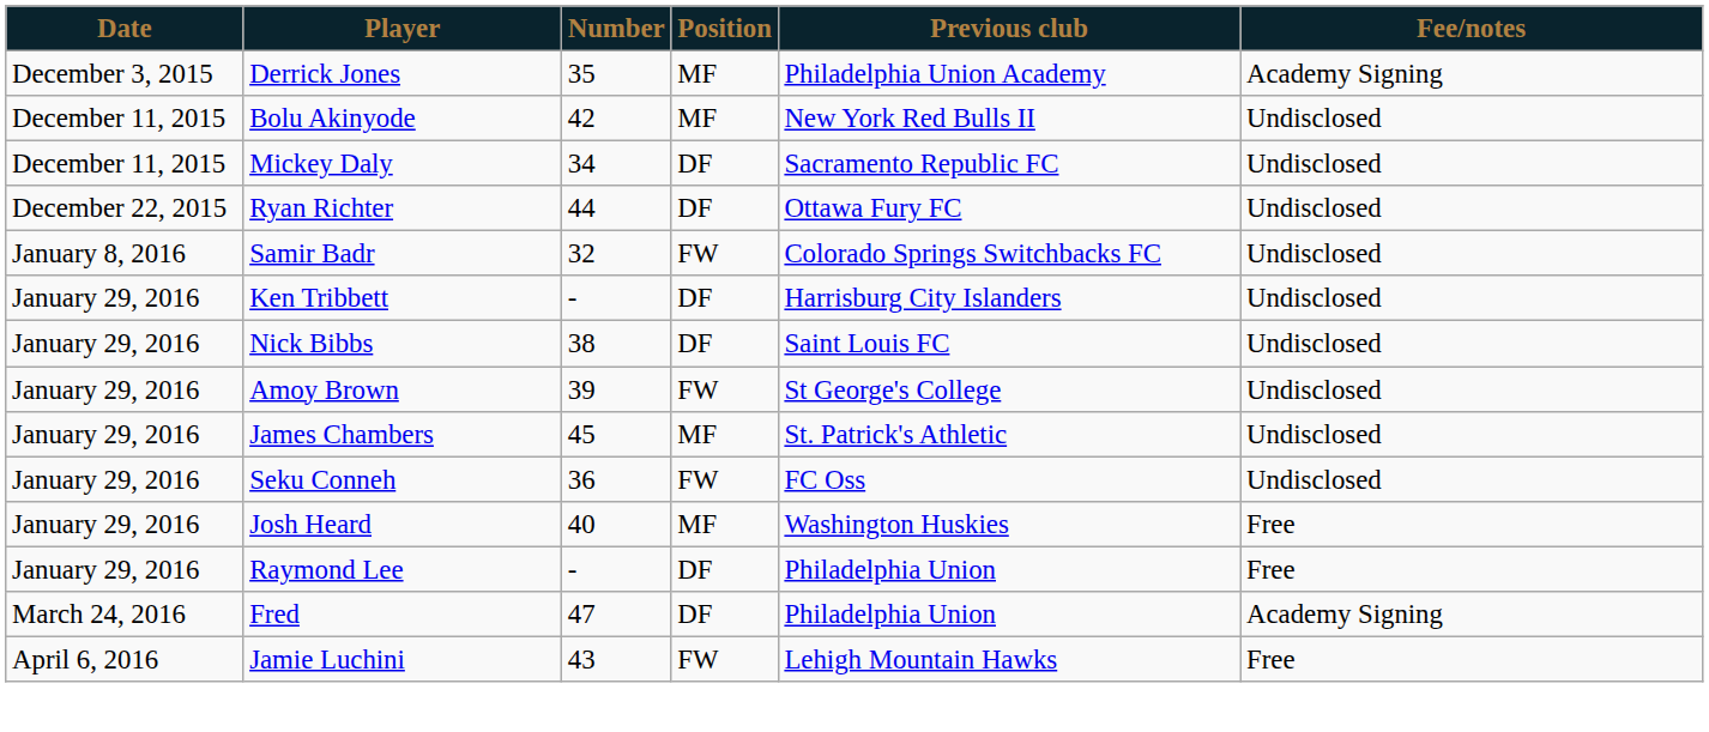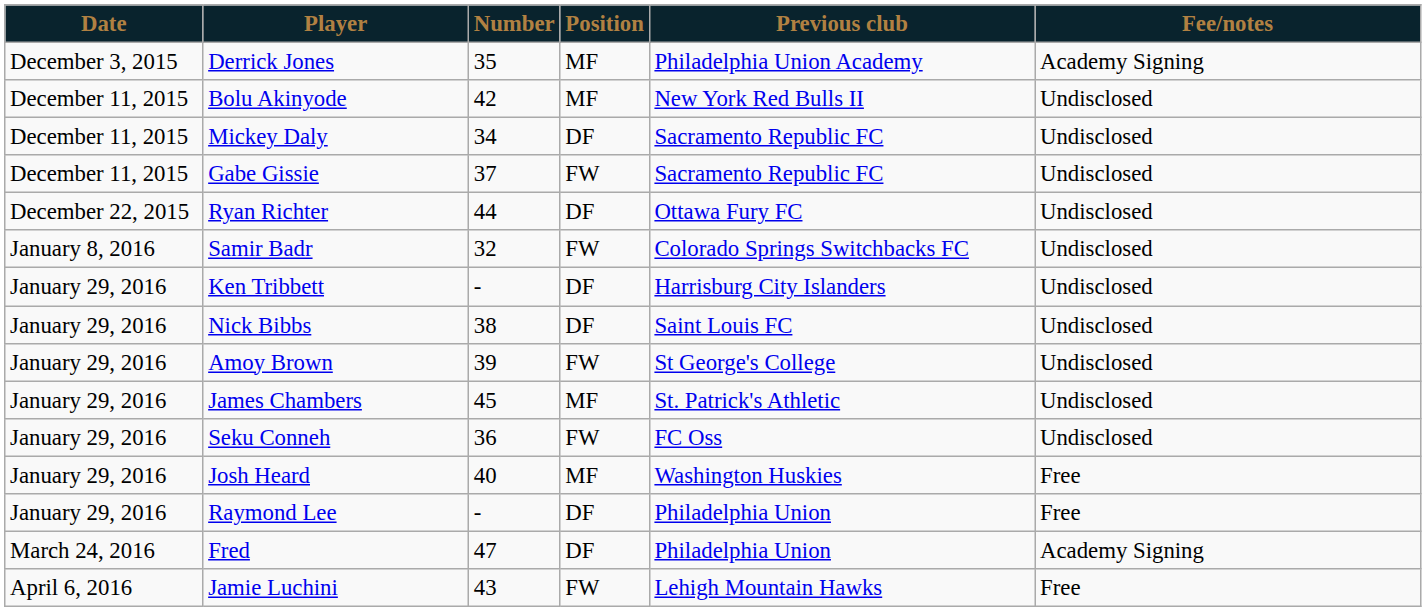 <table class="wikitable" style="text-align:left; font-size:95%;">
 <tr>
 <th style="background:#09232D; color:#B18142; width:125px;">Date</th>
 <th style="background:#09232D; color:#B18142; width:170px;">Player</th>
 <th style="background:#09232D; color:#B18142; width:50px;">Number</th>
 <th style="background:#09232D; color:#B18142; width:50px;">Position</th>
 <th style="background:#09232D; color:#B18142; width:250px;">Previous club</th>
 <th style="background:#09232D; color:#B18142; width:250px;">Fee/notes</th>
 </tr>
 <tr>
 <td>December 3, 2015</td>
 <td> <a href='#'>Derrick Jones</a></td>
 <td>35</td>
 <td>MF</td>
 <td> <a href='#'>Philadelphia Union Academy</a></td>
 <td>Academy Signing</td>
 </tr>
 <tr>
 <td>December 11, 2015</td>
 <td> <a href='#'>Bolu Akinyode</a></td>
 <td>42</td>
 <td>MF</td>
 <td> <a href='#'>New York Red Bulls II</a></td>
 <td>Undisclosed</td>
 </tr>
 <tr>
 <td>December 11, 2015</td>
 <td> <a href='#'>Mickey Daly</a></td>
 <td>34</td>
 <td>DF</td>
+<td> <a href='#'>Sacramento Republic FC</a></td>
+<td>Undisclosed</td>
+</tr>
+<tr>
+<td>December 11, 2015</td>
+<td> <a href='#'>Gabe Gissie</a></td>
+<td>37</td>
+<td>FW</td>
 <td> <a href='#'>Sacramento Republic FC</a></td>
 <td>Undisclosed</td>
 </tr>
 <tr>
 <td>December 22, 2015</td>
 <td> <a href='#'>Ryan Richter</a></td>
 <td>44</td>
 <td>DF</td>
 <td> <a href='#'>Ottawa Fury FC</a></td>
 <td>Undisclosed</td>
 </tr>
 <tr>
 <td>January 8, 2016</td>
 <td> <a href='#'>Samir Badr</a></td>
 <td>32</td>
 <td>FW</td>
 <td> <a href='#'>Colorado Springs Switchbacks FC</a></td>
 <td>Undisclosed</td>
 </tr>
 <tr>
 <td>January 29, 2016</td>
 <td> <a href='#'>Ken Tribbett</a></td>
 <td>-</td>
 <td>DF</td>
 <td> <a href='#'>Harrisburg City Islanders</a></td>
 <td>Undisclosed</td>
 </tr>
 <tr>
 <td>January 29, 2016</td>
 <td> <a href='#'>Nick Bibbs</a></td>
 <td>38</td>
 <td>DF</td>
 <td> <a href='#'>Saint Louis FC</a></td>
 <td>Undisclosed</td>
 </tr>
 <tr>
 <td>January 29, 2016</td>
 <td> <a href='#'>Amoy Brown</a></td>
 <td>39</td>
 <td>FW</td>
 <td> <a href='#'>St George's College</a></td>
 <td>Undisclosed</td>
 </tr>
 <tr>
 <td>January 29, 2016</td>
 <td> <a href='#'>James Chambers</a></td>
 <td>45</td>
 <td>MF</td>
 <td> <a href='#'>St. Patrick's Athletic</a></td>
 <td>Undisclosed</td>
 </tr>
 <tr>
 <td>January 29, 2016</td>
 <td> <a href='#'>Seku Conneh</a></td>
 <td>36</td>
 <td>FW</td>
 <td> <a href='#'>FC Oss</a></td>
 <td>Undisclosed</td>
 </tr>
 <tr>
 <td>January 29, 2016</td>
 <td> <a href='#'>Josh Heard</a></td>
 <td>40</td>
 <td>MF</td>
 <td> <a href='#'>Washington Huskies</a></td>
 <td>Free</td>
 </tr>
 <tr>
 <td>January 29, 2016</td>
 <td> <a href='#'>Raymond Lee</a></td>
 <td>-</td>
 <td>DF</td>
 <td> <a href='#'>Philadelphia Union</a></td>
 <td>Free</td>
 </tr>
 <tr>
 <td>March 24, 2016</td>
 <td> <a href='#'>Fred</a></td>
 <td>47</td>
 <td>DF</td>
 <td> <a href='#'>Philadelphia Union</a></td>
 <td>Academy Signing</td>
 </tr>
 <tr>
 <td>April 6, 2016</td>
 <td> <a href='#'>Jamie Luchini</a></td>
 <td>43</td>
 <td>FW</td>
 <td> <a href='#'>Lehigh Mountain Hawks</a></td>
 <td>Free</td>
 </tr>
 </table>
